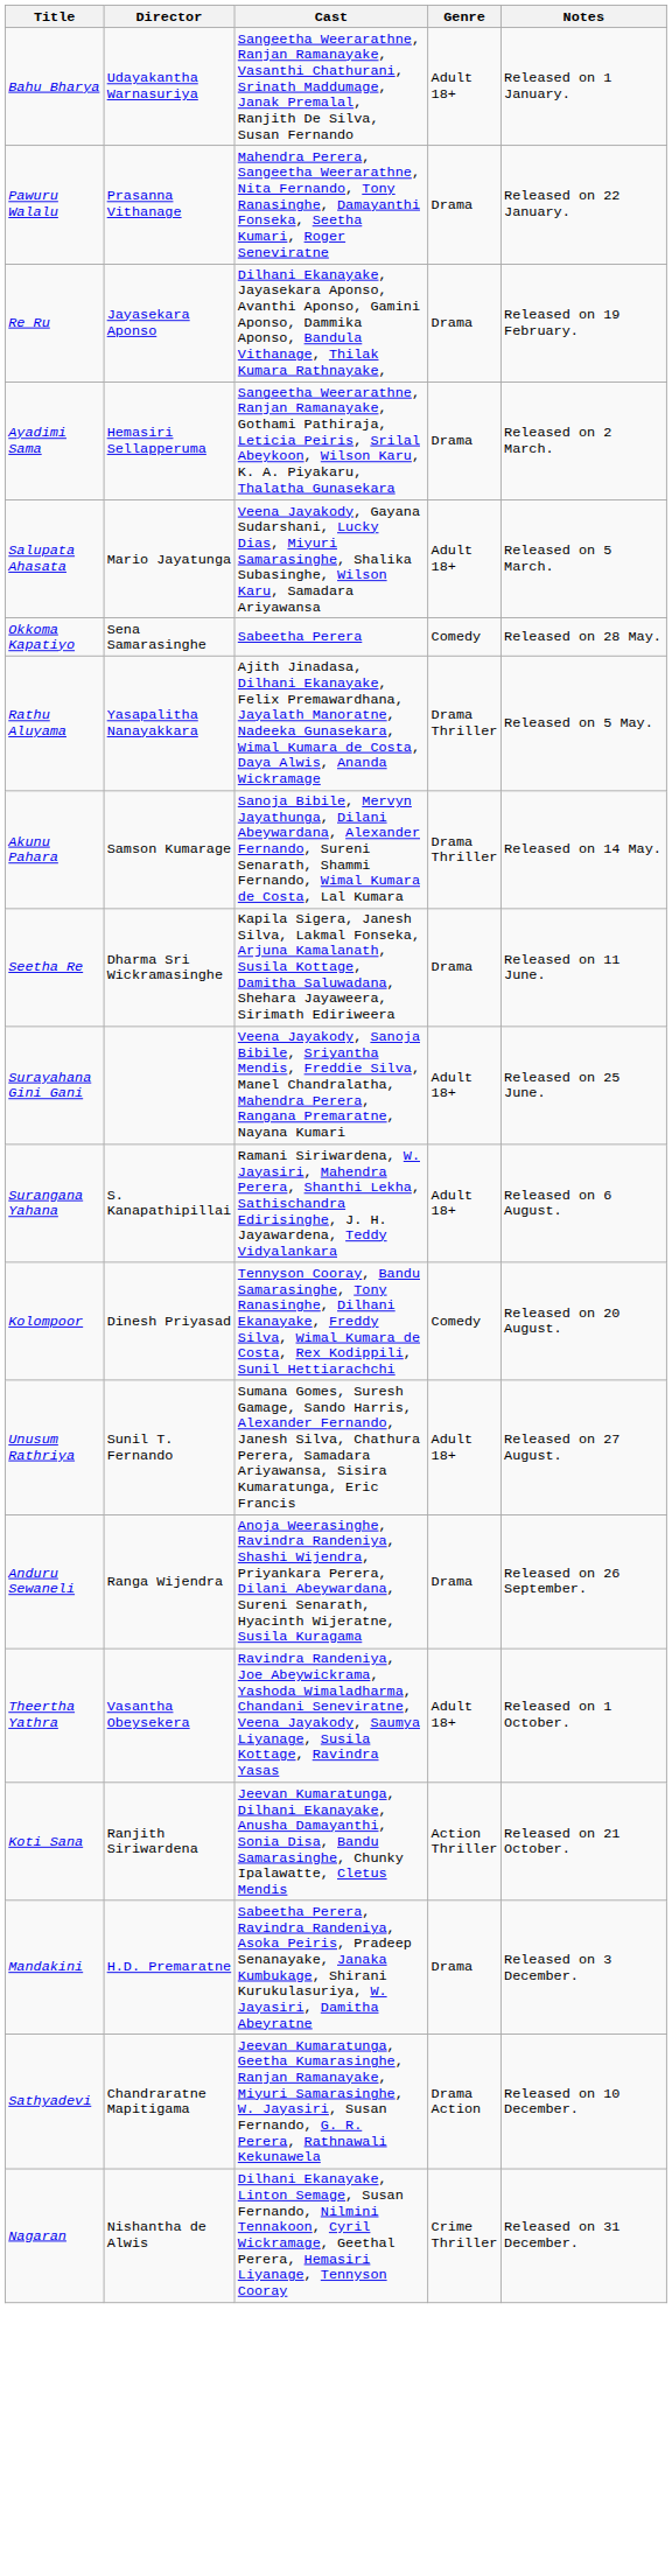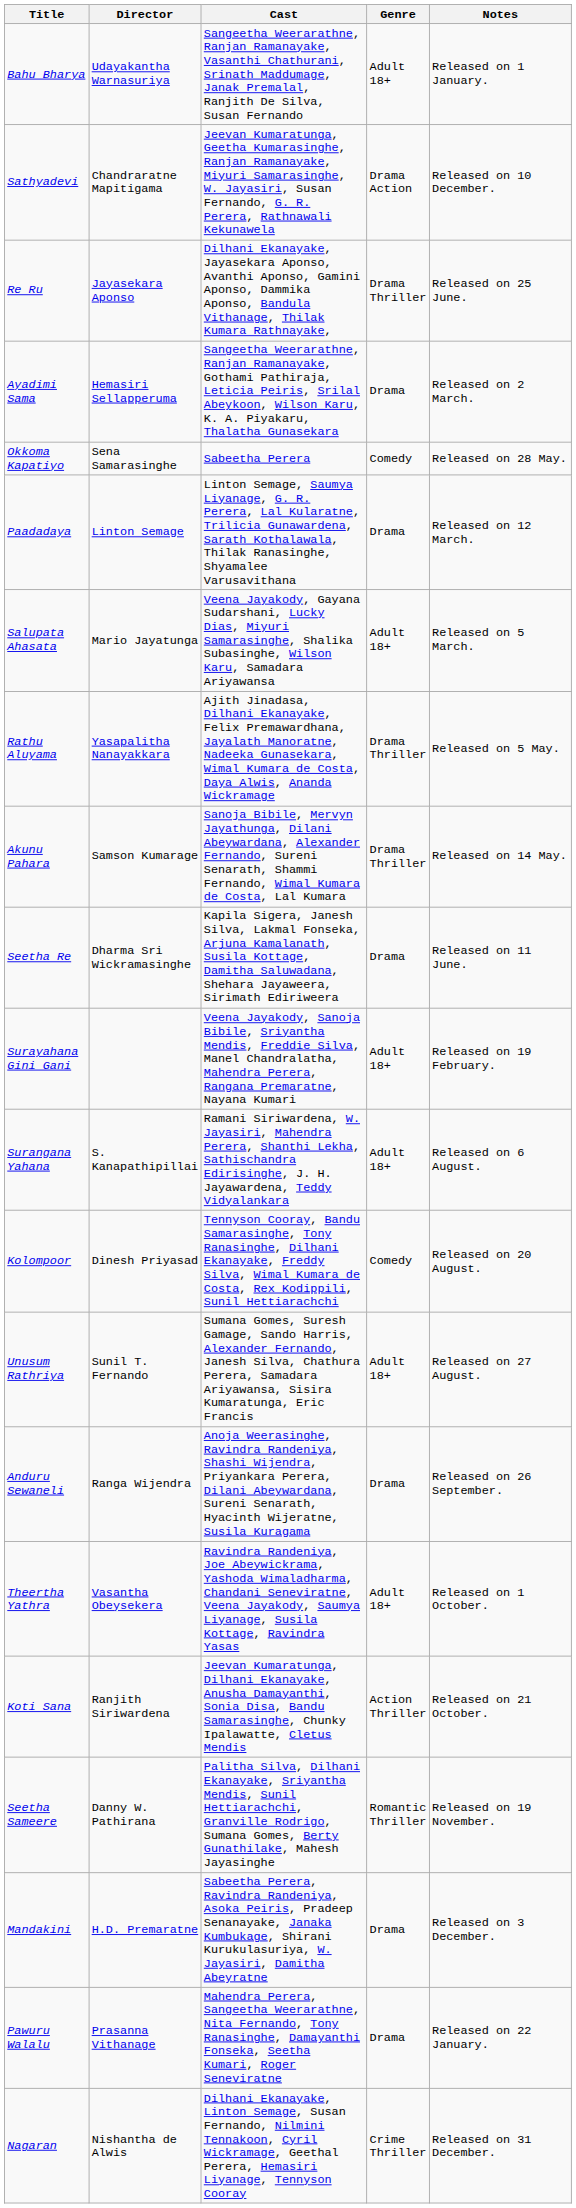 <table class="wikitable" width="100%">
 <tr>
 <th width=15%>Title</th>
 <th width=12%>Director</th>
 <th width=30%>Cast</th>
 <th width=8%>Genre</th>
 <th width=26%>Notes</th>
 </tr>
 <tr>
 <td><em><a href='#'>Bahu Bharya</a></em></td>
 <td><a href='#'>Udayakantha Warnasuriya</a></td>
 <td><a href='#'>Sangeetha Weerarathne</a>, <a href='#'>Ranjan Ramanayake</a>, <a href='#'>Vasanthi Chathurani</a>, <a href='#'>Srinath Maddumage</a>, <a href='#'>Janak Premalal</a>, Ranjith De Silva, Susan Fernando</td>
 <td>Adult 18+</td>
 <td>Released on 1 January.</td>
 </tr>
 <tr>
-<td><em><a href='#'>Pawuru Walalu</a></em></td>
-<td><a href='#'>Prasanna Vithanage</a></td>
-<td><a href='#'>Mahendra Perera</a>, <a href='#'>Sangeetha Weerarathne</a>, <a href='#'>Nita Fernando</a>, <a href='#'>Tony Ranasinghe</a>, <a href='#'>Damayanthi Fonseka</a>, <a href='#'>Seetha Kumari</a>, <a href='#'>Roger Seneviratne</a></td>
-<td>Drama</td>
-<td>Released on 22 January.</td>
+<td><em><a href='#'>Sathyadevi</a></em></td>
+<td>Chandraratne Mapitigama</td>
+<td><a href='#'>Jeevan Kumaratunga</a>, <a href='#'>Geetha Kumarasinghe</a>, <a href='#'>Ranjan Ramanayake</a>, <a href='#'>Miyuri Samarasinghe</a>, <a href='#'>W. Jayasiri</a>, Susan Fernando, <a href='#'>G. R. Perera</a>, <a href='#'>Rathnawali Kekunawela</a></td>
+<td>Drama Action</td>
+<td>Released on 10 December.</td>
 </tr>
 <tr>
 <td><em><a href='#'>Re Ru</a></em></td>
 <td><a href='#'>Jayasekara Aponso</a></td>
 <td><a href='#'>Dilhani Ekanayake</a>, Jayasekara Aponso, Avanthi Aponso, Gamini Aponso, Dammika Aponso, <a href='#'>Bandula Vithanage</a>, <a href='#'>Thilak Kumara Rathnayake</a>,</td>
-<td>Drama</td>
-<td>Released on 19 February.</td>
+<td>Drama Thriller</td>
+<td>Released on 25 June.</td>
 </tr>
 <tr>
 <td><em><a href='#'>Ayadimi Sama</a></em></td>
 <td><a href='#'>Hemasiri Sellapperuma</a></td>
 <td><a href='#'>Sangeetha Weerarathne</a>, <a href='#'>Ranjan Ramanayake</a>, Gothami Pathiraja, <a href='#'>Leticia Peiris</a>, <a href='#'>Srilal Abeykoon</a>, <a href='#'>Wilson Karu</a>, K. A. Piyakaru, <a href='#'>Thalatha Gunasekara</a></td>
 <td>Drama</td>
 <td>Released on 2 March.</td>
 </tr>
 <tr>
+<td><em><a href='#'>Okkoma Kapatiyo</a></em></td>
+<td>Sena Samarasinghe</td>
+<td><a href='#'>Sabeetha Perera</a></td>
+<td>Comedy</td>
+<td>Released on 28 May.</td>
+</tr>
+<tr>
+<td><em><a href='#'>Paadadaya</a></em></td>
+<td><a href='#'>Linton Semage</a></td>
+<td>Linton Semage, <a href='#'>Saumya Liyanage</a>, <a href='#'>G. R. Perera</a>, <a href='#'>Lal Kularatne</a>, <a href='#'>Trilicia Gunawardena</a>, <a href='#'>Sarath Kothalawala</a>, Thilak Ranasinghe, Shyamalee Varusavithana</td>
+<td>Drama</td>
+<td>Released on 12 March.</td>
+</tr>
+<tr>
 <td><em><a href='#'>Salupata Ahasata</a></em></td>
 <td>Mario Jayatunga</td>
 <td><a href='#'>Veena Jayakody</a>, Gayana Sudarshani, <a href='#'>Lucky Dias</a>, <a href='#'>Miyuri Samarasinghe</a>, Shalika Subasinghe, <a href='#'>Wilson Karu</a>, Samadara Ariyawansa</td>
 <td>Adult 18+</td>
 <td>Released on 5 March.</td>
-</tr>
-<tr>
-<td><em><a href='#'>Okkoma Kapatiyo</a></em></td>
-<td>Sena Samarasinghe</td>
-<td><a href='#'>Sabeetha Perera</a></td>
-<td>Comedy</td>
-<td>Released on 28 May.</td>
 </tr>
 <tr>
 <td><em><a href='#'>Rathu Aluyama</a></em></td>
 <td><a href='#'>Yasapalitha Nanayakkara</a></td>
 <td>Ajith Jinadasa, <a href='#'>Dilhani Ekanayake</a>, Felix Premawardhana, <a href='#'>Jayalath Manoratne</a>, <a href='#'>Nadeeka Gunasekara</a>, <a href='#'>Wimal Kumara de Costa</a>, <a href='#'>Daya Alwis</a>, <a href='#'>Ananda Wickramage</a></td>
 <td>Drama Thriller</td>
 <td>Released on 5 May.</td>
 </tr>
 <tr>
 <td><em><a href='#'>Akunu Pahara</a></em></td>
 <td>Samson Kumarage</td>
 <td><a href='#'>Sanoja Bibile</a>, <a href='#'>Mervyn Jayathunga</a>, <a href='#'>Dilani Abeywardana</a>, <a href='#'>Alexander Fernando</a>, Sureni Senarath, Shammi Fernando, <a href='#'>Wimal Kumara de Costa</a>, Lal Kumara</td>
 <td>Drama Thriller</td>
 <td>Released on 14 May.</td>
 </tr>
 <tr>
 <td><em><a href='#'>Seetha Re</a></em></td>
 <td>Dharma Sri Wickramasinghe</td>
 <td>Kapila Sigera, Janesh Silva, Lakmal Fonseka, <a href='#'>Arjuna Kamalanath</a>, <a href='#'>Susila Kottage</a>, <a href='#'>Damitha Saluwadana</a>, Shehara Jayaweera, Sirimath Ediriweera</td>
 <td>Drama</td>
 <td>Released on 11 June.</td>
 </tr>
 <tr>
 <td><em><a href='#'>Surayahana Gini Gani</a></em></td>
 <td></td>
 <td><a href='#'>Veena Jayakody</a>, <a href='#'>Sanoja Bibile</a>, <a href='#'>Sriyantha Mendis</a>, <a href='#'>Freddie Silva</a>, Manel Chandralatha, <a href='#'>Mahendra Perera</a>, <a href='#'>Rangana Premaratne</a>, Nayana Kumari</td>
 <td>Adult 18+</td>
-<td>Released on 25 June.</td>
+<td>Released on 19 February.</td>
 </tr>
 <tr>
 <td><em><a href='#'>Surangana Yahana</a></em></td>
 <td>S. Kanapathipillai</td>
 <td>Ramani Siriwardena, <a href='#'>W. Jayasiri</a>, <a href='#'>Mahendra Perera</a>, <a href='#'>Shanthi Lekha</a>, <a href='#'>Sathischandra Edirisinghe</a>, J. H. Jayawardena, <a href='#'>Teddy Vidyalankara</a></td>
 <td>Adult 18+</td>
 <td>Released on 6 August.</td>
 </tr>
 <tr>
 <td><em><a href='#'>Kolompoor</a></em></td>
 <td>Dinesh Priyasad</td>
 <td><a href='#'>Tennyson Cooray</a>, <a href='#'>Bandu Samarasinghe</a>, <a href='#'>Tony Ranasinghe</a>, <a href='#'>Dilhani Ekanayake</a>, <a href='#'>Freddy Silva</a>, <a href='#'>Wimal Kumara de Costa</a>, <a href='#'>Rex Kodippili</a>, <a href='#'>Sunil Hettiarachchi</a></td>
 <td>Comedy</td>
 <td>Released on 20 August.</td>
 </tr>
 <tr>
 <td><em><a href='#'>Unusum Rathriya</a></em></td>
 <td>Sunil T. Fernando</td>
 <td>Sumana Gomes, Suresh Gamage, Sando Harris, <a href='#'>Alexander Fernando</a>, Janesh Silva, Chathura Perera, Samadara Ariyawansa, Sisira Kumaratunga, Eric Francis</td>
 <td>Adult 18+</td>
 <td>Released on 27 August.</td>
 </tr>
 <tr>
 <td><em><a href='#'>Anduru Sewaneli</a></em></td>
 <td>Ranga Wijendra</td>
 <td><a href='#'>Anoja Weerasinghe</a>, <a href='#'>Ravindra Randeniya</a>, <a href='#'>Shashi Wijendra</a>, Priyankara Perera, <a href='#'>Dilani Abeywardana</a>, Sureni Senarath, Hyacinth Wijeratne, <a href='#'>Susila Kuragama</a></td>
 <td>Drama</td>
 <td>Released on 26 September.</td>
 </tr>
 <tr>
 <td><em><a href='#'>Theertha Yathra</a></em></td>
 <td><a href='#'>Vasantha Obeysekera</a></td>
 <td><a href='#'>Ravindra Randeniya</a>, <a href='#'>Joe Abeywickrama</a>, <a href='#'>Yashoda Wimaladharma</a>, <a href='#'>Chandani Seneviratne</a>, <a href='#'>Veena Jayakody</a>, <a href='#'>Saumya Liyanage</a>, <a href='#'>Susila Kottage</a>, <a href='#'>Ravindra Yasas</a></td>
 <td>Adult 18+</td>
 <td>Released on 1 October.</td>
 </tr>
 <tr>
 <td><em><a href='#'>Koti Sana</a></em></td>
 <td>Ranjith Siriwardena</td>
 <td><a href='#'>Jeevan Kumaratunga</a>, <a href='#'>Dilhani Ekanayake</a>, <a href='#'>Anusha Damayanthi</a>, <a href='#'>Sonia Disa</a>, <a href='#'>Bandu Samarasinghe</a>, Chunky Ipalawatte, <a href='#'>Cletus Mendis</a></td>
 <td>Action Thriller</td>
 <td>Released on 21 October.</td>
 </tr>
 <tr>
+<td><em><a href='#'>Seetha Sameere</a></em></td>
+<td>Danny W. Pathirana</td>
+<td><a href='#'>Palitha Silva</a>, <a href='#'>Dilhani Ekanayake</a>, <a href='#'>Sriyantha Mendis</a>, <a href='#'>Sunil Hettiarachchi</a>, <a href='#'>Granville Rodrigo</a>, Sumana Gomes, <a href='#'>Berty Gunathilake</a>, Mahesh Jayasinghe</td>
+<td>Romantic Thriller</td>
+<td>Released on 19 November.</td>
+</tr>
+<tr>
 <td><em><a href='#'>Mandakini</a></em></td>
 <td><a href='#'>H.D. Premaratne</a></td>
 <td><a href='#'>Sabeetha Perera</a>, <a href='#'>Ravindra Randeniya</a>, <a href='#'>Asoka Peiris</a>, Pradeep Senanayake, <a href='#'>Janaka Kumbukage</a>, Shirani Kurukulasuriya, <a href='#'>W. Jayasiri</a>, <a href='#'>Damitha Abeyratne</a></td>
 <td>Drama</td>
 <td>Released on 3 December.</td>
 </tr>
 <tr>
-<td><em><a href='#'>Sathyadevi</a></em></td>
-<td>Chandraratne Mapitigama</td>
-<td><a href='#'>Jeevan Kumaratunga</a>, <a href='#'>Geetha Kumarasinghe</a>, <a href='#'>Ranjan Ramanayake</a>, <a href='#'>Miyuri Samarasinghe</a>, <a href='#'>W. Jayasiri</a>, Susan Fernando, <a href='#'>G. R. Perera</a>, <a href='#'>Rathnawali Kekunawela</a></td>
-<td>Drama Action</td>
-<td>Released on 10 December.</td>
+<td><em><a href='#'>Pawuru Walalu</a></em></td>
+<td><a href='#'>Prasanna Vithanage</a></td>
+<td><a href='#'>Mahendra Perera</a>, <a href='#'>Sangeetha Weerarathne</a>, <a href='#'>Nita Fernando</a>, <a href='#'>Tony Ranasinghe</a>, <a href='#'>Damayanthi Fonseka</a>, <a href='#'>Seetha Kumari</a>, <a href='#'>Roger Seneviratne</a></td>
+<td>Drama</td>
+<td>Released on 22 January.</td>
 </tr>
 <tr>
 <td><em><a href='#'>Nagaran</a></em></td>
 <td>Nishantha de Alwis</td>
 <td><a href='#'>Dilhani Ekanayake</a>, <a href='#'>Linton Semage</a>, Susan Fernando, <a href='#'>Nilmini Tennakoon</a>, <a href='#'>Cyril Wickramage</a>, Geethal Perera, <a href='#'>Hemasiri Liyanage</a>, <a href='#'>Tennyson Cooray</a></td>
 <td>Crime Thriller</td>
 <td>Released on 31 December.</td>
 </tr>
 </table>
